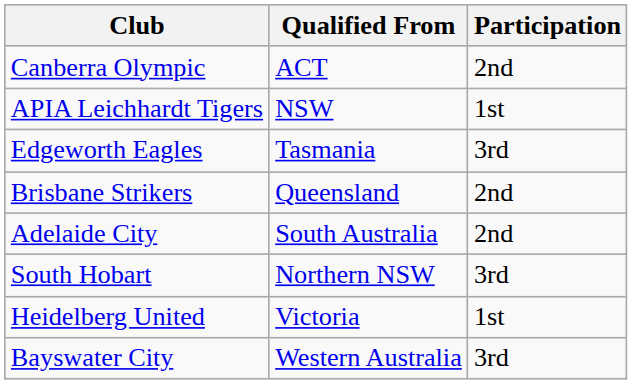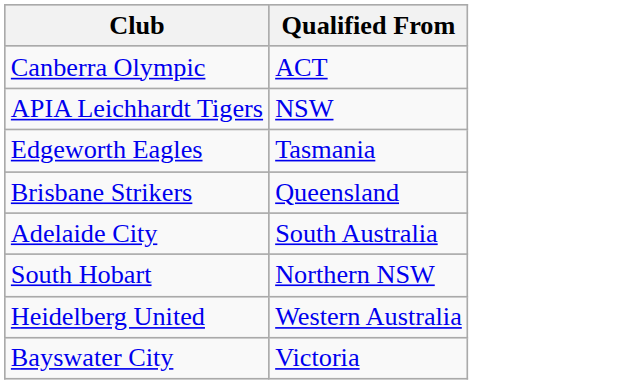 <table class="wikitable">
 <tr>
 <th>Club</th>
 <th>Qualified From</th>
-<th>Participation</th>
 </tr>
 <tr>
 <td><a href='#'>Canberra Olympic</a></td>
 <td> <a href='#'>ACT</a></td>
-<td>2nd</td>
 </tr>
 <tr>
 <td><a href='#'>APIA Leichhardt Tigers</a></td>
 <td> <a href='#'>NSW</a></td>
-<td>1st</td>
 </tr>
 <tr>
 <td><a href='#'>Edgeworth Eagles</a></td>
 <td> <a href='#'>Tasmania</a></td>
-<td>3rd</td>
 </tr>
 <tr>
 <td><a href='#'>Brisbane Strikers</a></td>
 <td> <a href='#'>Queensland</a></td>
-<td>2nd</td>
 </tr>
 <tr>
 <td><a href='#'>Adelaide City</a></td>
 <td> <a href='#'>South Australia</a></td>
-<td>2nd</td>
 </tr>
 <tr>
 <td><a href='#'>South Hobart</a></td>
 <td> <a href='#'>Northern NSW</a></td>
-<td>3rd</td>
 </tr>
 <tr>
 <td><a href='#'>Heidelberg United</a></td>
-<td> <a href='#'>Victoria</a></td>
-<td>1st</td>
+<td> <a href='#'>Western Australia</a></td>
 </tr>
 <tr>
 <td><a href='#'>Bayswater City</a></td>
-<td> <a href='#'>Western Australia</a></td>
-<td>3rd</td>
+<td> <a href='#'>Victoria</a></td>
 </tr>
 </table>
